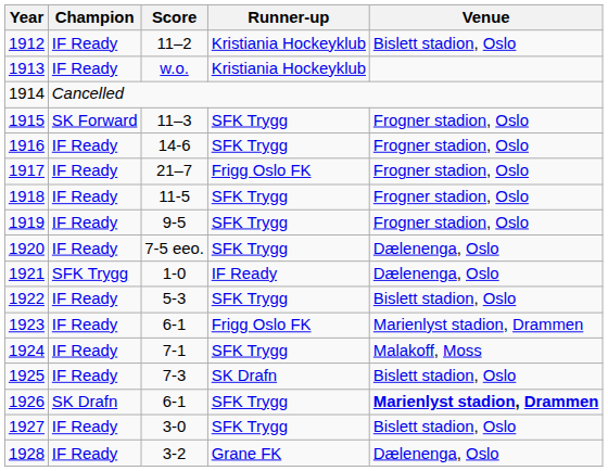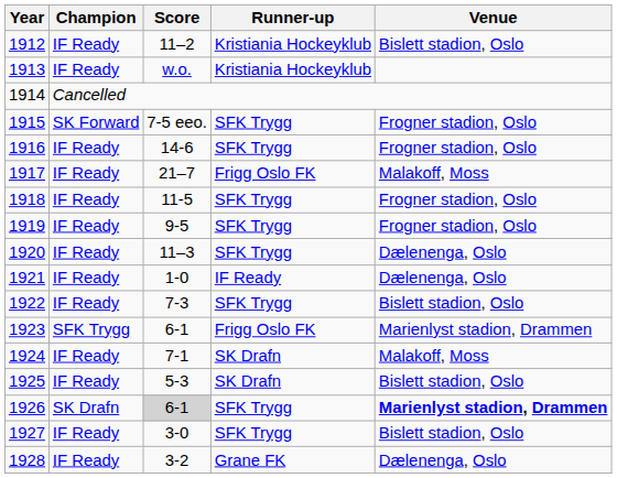 <table class="wikitable" align="wikitable sortable">
 <tr>
 <th>Year</th>
 <th>Champion</th>
 <th>Score</th>
 <th>Runner-up</th>
 <th>Venue</th>
 </tr>
 <tr>
 <td><a href='#'>1912</a></td>
 <td><a href='#'>IF Ready</a></td>
 <td align="center">11–2</td>
 <td><a href='#'>Kristiania Hockeyklub</a></td>
 <td><a href='#'>Bislett stadion</a>, <a href='#'>Oslo</a></td>
 </tr>
 <tr>
 <td><a href='#'>1913</a></td>
 <td><a href='#'>IF Ready</a></td>
 <td align="center"><a href='#'>w.o.</a></td>
 <td><a href='#'>Kristiania Hockeyklub</a></td>
 <td></td>
 </tr>
 <tr>
 <td>1914</td>
 <td colspan=4><em>Cancelled</em></td>
 </tr>
 <tr>
 <td><a href='#'>1915</a></td>
 <td><a href='#'>SK Forward</a></td>
-<td align="center">11–3</td>
+<td align="center">7-5 eeo.</td>
 <td><a href='#'>SFK Trygg</a></td>
 <td><a href='#'>Frogner stadion</a>, <a href='#'>Oslo</a></td>
 </tr>
 <tr>
 <td><a href='#'>1916</a></td>
 <td><a href='#'>IF Ready</a></td>
 <td align="center">14-6</td>
 <td><a href='#'>SFK Trygg</a></td>
 <td><a href='#'>Frogner stadion</a>, <a href='#'>Oslo</a></td>
 </tr>
 <tr>
 <td><a href='#'>1917</a></td>
 <td><a href='#'>IF Ready</a></td>
 <td align="center">21–7</td>
 <td><a href='#'>Frigg Oslo FK</a></td>
-<td><a href='#'>Frogner stadion</a>, <a href='#'>Oslo</a></td>
+<td><a href='#'>Malakoff</a>, <a href='#'>Moss</a></td>
 </tr>
 <tr>
 <td><a href='#'>1918</a></td>
 <td><a href='#'>IF Ready</a></td>
 <td align="center">11-5</td>
 <td><a href='#'>SFK Trygg</a></td>
 <td><a href='#'>Frogner stadion</a>, <a href='#'>Oslo</a></td>
 </tr>
 <tr>
 <td><a href='#'>1919</a></td>
 <td><a href='#'>IF Ready</a></td>
 <td align="center">9-5</td>
 <td><a href='#'>SFK Trygg</a></td>
 <td><a href='#'>Frogner stadion</a>, <a href='#'>Oslo</a></td>
 </tr>
 <tr>
 <td><a href='#'>1920</a></td>
 <td><a href='#'>IF Ready</a></td>
-<td align="center">7-5 eeo.</td>
+<td align="center">11–3</td>
 <td><a href='#'>SFK Trygg</a></td>
 <td><a href='#'>Dælenenga</a>, <a href='#'>Oslo</a></td>
 </tr>
 <tr>
 <td><a href='#'>1921</a></td>
-<td><a href='#'>SFK Trygg</a></td>
+<td><a href='#'>IF Ready</a></td>
 <td align="center">1-0</td>
 <td><a href='#'>IF Ready</a></td>
 <td><a href='#'>Dælenenga</a>, <a href='#'>Oslo</a></td>
 </tr>
 <tr>
 <td><a href='#'>1922</a></td>
 <td><a href='#'>IF Ready</a></td>
-<td align="center">5-3</td>
+<td align="center">7-3</td>
 <td><a href='#'>SFK Trygg</a></td>
 <td><a href='#'>Bislett stadion</a>, <a href='#'>Oslo</a></td>
 </tr>
 <tr>
 <td><a href='#'>1923</a></td>
-<td><a href='#'>IF Ready</a></td>
+<td><a href='#'>SFK Trygg</a></td>
 <td align="center">6-1</td>
 <td><a href='#'>Frigg Oslo FK</a></td>
 <td><a href='#'>Marienlyst stadion</a>, <a href='#'>Drammen</a></td>
 </tr>
 <tr>
 <td><a href='#'>1924</a></td>
 <td><a href='#'>IF Ready</a></td>
 <td align="center">7-1</td>
-<td><a href='#'>SFK Trygg</a></td>
+<td><a href='#'>SK Drafn</a></td>
 <td><a href='#'>Malakoff</a>, <a href='#'>Moss</a></td>
 </tr>
 <tr>
 <td><a href='#'>1925</a></td>
 <td><a href='#'>IF Ready</a></td>
-<td align="center">7-3</td>
+<td align="center">5-3</td>
 <td><a href='#'>SK Drafn</a></td>
 <td><a href='#'>Bislett stadion</a>, <a href='#'>Oslo</a></td>
 </tr>
 <tr>
 <td><a href='#'>1926</a></td>
 <td><a href='#'>SK Drafn</a></td>
-<td align="center">6-1</td>
+<td align="center" style="background: lightgrey;">6-1</td>
 <td><a href='#'>SFK Trygg</a></td>
 <td><strong><a href='#'>Marienlyst stadion</a>, <a href='#'>Drammen</a></strong></td>
 </tr>
 <tr>
 <td><a href='#'>1927</a></td>
 <td><a href='#'>IF Ready</a></td>
 <td align="center">3-0</td>
 <td><a href='#'>SFK Trygg</a></td>
 <td><a href='#'>Bislett stadion</a>, <a href='#'>Oslo</a></td>
 </tr>
 <tr>
 <td><a href='#'>1928</a></td>
 <td><a href='#'>IF Ready</a></td>
 <td align="center">3-2</td>
 <td><a href='#'>Grane FK</a></td>
 <td><a href='#'>Dælenenga</a>, <a href='#'>Oslo</a></td>
 </tr>
 </table>
